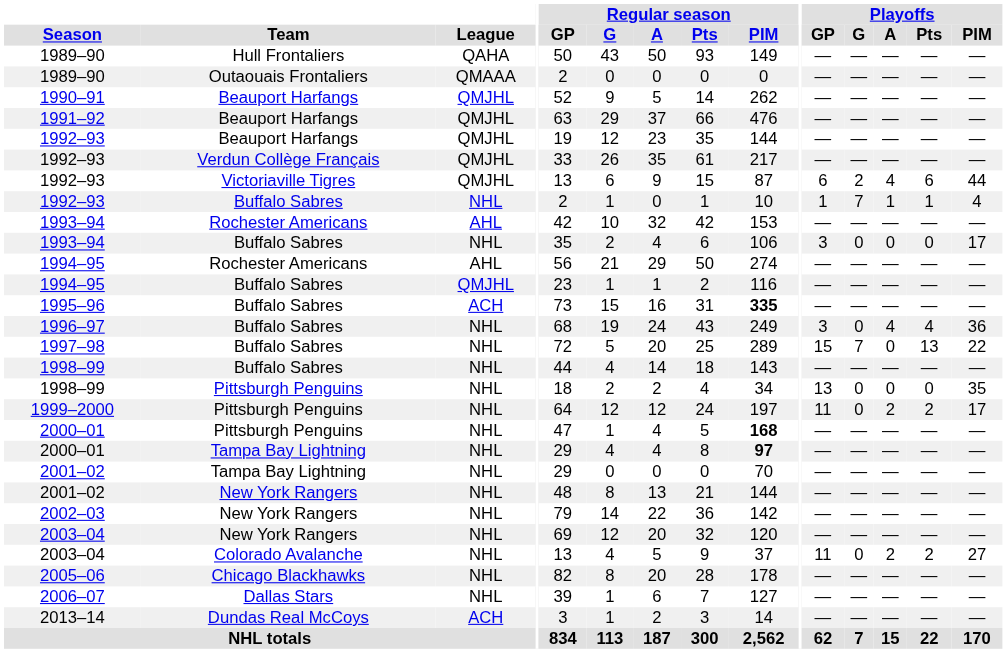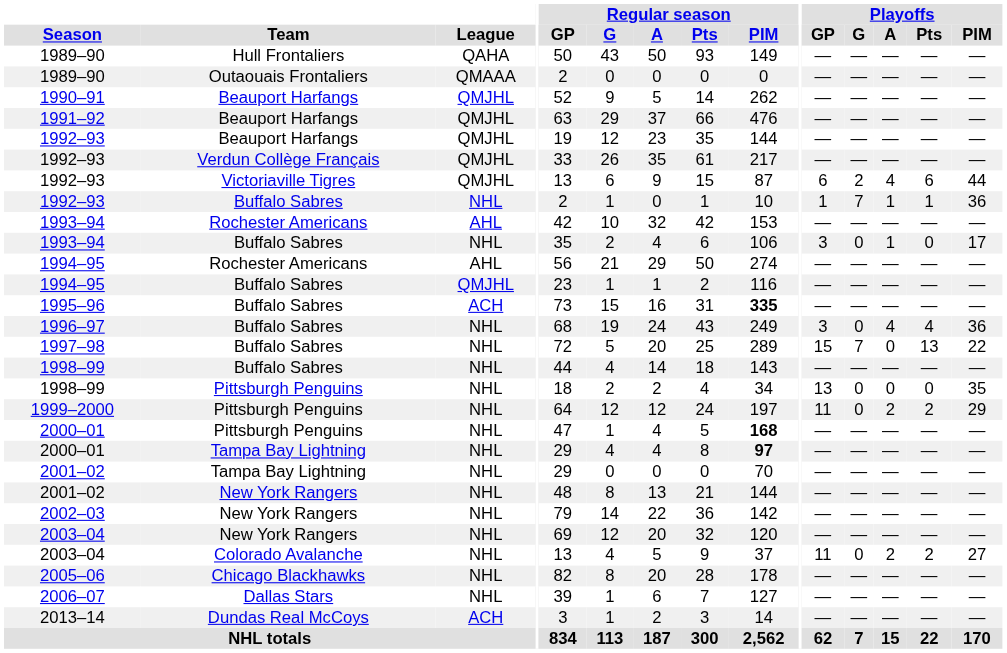 <table border="0" cellpadding="1" cellspacing="0" style="text-align:center; width:60em">
 <tr bgcolor="#e0e0e0">
 <th colspan="3"  bgcolor="#ffffff"></th>
 <th rowspan="99" bgcolor="#ffffff"></th>
 <th colspan="5"><a href='#'>Regular season</a></th>
 <th rowspan="99" bgcolor="#ffffff"></th>
 <th colspan="5"><a href='#'>Playoffs</a></th>
 </tr>
 <tr bgcolor="#e0e0e0">
 <th><a href='#'>Season</a></th>
 <th>Team</th>
 <th>League</th>
 <th>GP</th>
 <th><a href='#'>G</a></th>
 <th><a href='#'>A</a></th>
 <th><a href='#'>Pts</a></th>
 <th><a href='#'>PIM</a></th>
 <th>GP</th>
 <th>G</th>
 <th>A</th>
 <th>Pts</th>
 <th>PIM</th>
 </tr>
 <tr>
 <td>1989–90</td>
 <td>Hull Frontaliers</td>
 <td>QAHA</td>
 <td>50</td>
 <td>43</td>
 <td>50</td>
 <td>93</td>
 <td>149</td>
 <td>—</td>
 <td>—</td>
 <td>—</td>
 <td>—</td>
 <td>—</td>
 </tr>
 <tr bgcolor="#f0f0f0">
 <td>1989–90</td>
 <td>Outaouais Frontaliers</td>
 <td>QMAAA</td>
 <td>2</td>
 <td>0</td>
 <td>0</td>
 <td>0</td>
 <td>0</td>
 <td>—</td>
 <td>—</td>
 <td>—</td>
 <td>—</td>
 <td>—</td>
 </tr>
 <tr>
 <td><a href='#'>1990–91</a></td>
 <td><a href='#'>Beauport Harfangs</a></td>
 <td><a href='#'>QMJHL</a></td>
 <td>52</td>
 <td>9</td>
 <td>5</td>
 <td>14</td>
 <td>262</td>
 <td>—</td>
 <td>—</td>
 <td>—</td>
 <td>—</td>
 <td>—</td>
 </tr>
 <tr bgcolor="#f0f0f0">
 <td><a href='#'>1991–92</a></td>
 <td>Beauport Harfangs</td>
 <td>QMJHL</td>
 <td>63</td>
 <td>29</td>
 <td>37</td>
 <td>66</td>
 <td>476</td>
 <td>—</td>
 <td>—</td>
 <td>—</td>
 <td>—</td>
 <td>—</td>
 </tr>
 <tr>
 <td><a href='#'>1992–93</a></td>
 <td>Beauport Harfangs</td>
 <td>QMJHL</td>
 <td>19</td>
 <td>12</td>
 <td>23</td>
 <td>35</td>
 <td>144</td>
 <td>—</td>
 <td>—</td>
 <td>—</td>
 <td>—</td>
 <td>—</td>
 </tr>
 <tr bgcolor="#f0f0f0">
 <td>1992–93</td>
 <td><a href='#'>Verdun Collège Français</a></td>
 <td>QMJHL</td>
 <td>33</td>
 <td>26</td>
 <td>35</td>
 <td>61</td>
 <td>217</td>
 <td>—</td>
 <td>—</td>
 <td>—</td>
 <td>—</td>
 <td>—</td>
 </tr>
 <tr>
 <td>1992–93</td>
 <td><a href='#'>Victoriaville Tigres</a></td>
 <td>QMJHL</td>
 <td>13</td>
 <td>6</td>
 <td>9</td>
 <td>15</td>
 <td>87</td>
 <td>6</td>
 <td>2</td>
 <td>4</td>
 <td>6</td>
 <td>44</td>
 </tr>
 <tr bgcolor="#f0f0f0">
 <td><a href='#'>1992–93</a></td>
 <td><a href='#'>Buffalo Sabres</a></td>
 <td><a href='#'>NHL</a></td>
 <td>2</td>
 <td>1</td>
 <td>0</td>
 <td>1</td>
 <td>10</td>
 <td>1</td>
 <td>7</td>
 <td>1</td>
 <td>1</td>
-<td>4</td>
+<td>36</td>
 </tr>
 <tr>
 <td><a href='#'>1993–94</a></td>
 <td><a href='#'>Rochester Americans</a></td>
 <td><a href='#'>AHL</a></td>
 <td>42</td>
 <td>10</td>
 <td>32</td>
 <td>42</td>
 <td>153</td>
 <td>—</td>
 <td>—</td>
 <td>—</td>
 <td>—</td>
 <td>—</td>
 </tr>
 <tr bgcolor="#f0f0f0">
 <td><a href='#'>1993–94</a></td>
 <td>Buffalo Sabres</td>
 <td>NHL</td>
 <td>35</td>
 <td>2</td>
 <td>4</td>
 <td>6</td>
 <td>106</td>
 <td>3</td>
 <td>0</td>
-<td>0</td>
+<td>1</td>
 <td>0</td>
 <td>17</td>
 </tr>
 <tr>
 <td><a href='#'>1994–95</a></td>
 <td>Rochester Americans</td>
 <td>AHL</td>
 <td>56</td>
 <td>21</td>
 <td>29</td>
 <td>50</td>
 <td>274</td>
 <td>—</td>
 <td>—</td>
 <td>—</td>
 <td>—</td>
 <td>—</td>
 </tr>
 <tr bgcolor="#f0f0f0">
 <td><a href='#'>1994–95</a></td>
 <td>Buffalo Sabres</td>
 <td><a href='#'>QMJHL</a></td>
 <td>23</td>
 <td>1</td>
 <td>1</td>
 <td>2</td>
 <td>116</td>
 <td>—</td>
 <td>—</td>
 <td>—</td>
 <td>—</td>
 <td>—</td>
 </tr>
 <tr>
 <td><a href='#'>1995–96</a></td>
 <td>Buffalo Sabres</td>
 <td><a href='#'>ACH</a></td>
 <td>73</td>
 <td>15</td>
 <td>16</td>
 <td>31</td>
 <td><strong>335</strong></td>
 <td>—</td>
 <td>—</td>
 <td>—</td>
 <td>—</td>
 <td>—</td>
 </tr>
 <tr bgcolor="#f0f0f0">
 <td><a href='#'>1996–97</a></td>
 <td>Buffalo Sabres</td>
 <td>NHL</td>
 <td>68</td>
 <td>19</td>
 <td>24</td>
 <td>43</td>
 <td>249</td>
 <td>3</td>
 <td>0</td>
 <td>4</td>
 <td>4</td>
 <td>36</td>
 </tr>
 <tr>
 <td><a href='#'>1997–98</a></td>
 <td>Buffalo Sabres</td>
 <td>NHL</td>
 <td>72</td>
 <td>5</td>
 <td>20</td>
 <td>25</td>
 <td>289</td>
 <td>15</td>
 <td>7</td>
 <td>0</td>
 <td>13</td>
 <td>22</td>
 </tr>
 <tr bgcolor="#f0f0f0">
 <td><a href='#'>1998–99</a></td>
 <td>Buffalo Sabres</td>
 <td>NHL</td>
 <td>44</td>
 <td>4</td>
 <td>14</td>
 <td>18</td>
 <td>143</td>
 <td>—</td>
 <td>—</td>
 <td>—</td>
 <td>—</td>
 <td>—</td>
 </tr>
 <tr>
 <td>1998–99</td>
 <td><a href='#'>Pittsburgh Penguins</a></td>
 <td>NHL</td>
 <td>18</td>
 <td>2</td>
 <td>2</td>
 <td>4</td>
 <td>34</td>
 <td>13</td>
 <td>0</td>
 <td>0</td>
 <td>0</td>
 <td>35</td>
 </tr>
 <tr bgcolor="#f0f0f0">
 <td><a href='#'>1999–2000</a></td>
 <td>Pittsburgh Penguins</td>
 <td>NHL</td>
 <td>64</td>
 <td>12</td>
 <td>12</td>
 <td>24</td>
 <td>197</td>
 <td>11</td>
 <td>0</td>
 <td>2</td>
 <td>2</td>
-<td>17</td>
+<td>29</td>
 </tr>
 <tr>
 <td><a href='#'>2000–01</a></td>
 <td>Pittsburgh Penguins</td>
 <td>NHL</td>
 <td>47</td>
 <td>1</td>
 <td>4</td>
 <td>5</td>
 <td><strong>168</strong></td>
 <td>—</td>
 <td>—</td>
 <td>—</td>
 <td>—</td>
 <td>—</td>
 </tr>
 <tr bgcolor="#f0f0f0">
 <td>2000–01</td>
 <td><a href='#'>Tampa Bay Lightning</a></td>
 <td>NHL</td>
 <td>29</td>
 <td>4</td>
 <td>4</td>
 <td>8</td>
 <td><strong>97</strong></td>
 <td>—</td>
 <td>—</td>
 <td>—</td>
 <td>—</td>
 <td>—</td>
 </tr>
 <tr>
 <td><a href='#'>2001–02</a></td>
 <td>Tampa Bay Lightning</td>
 <td>NHL</td>
 <td>29</td>
 <td>0</td>
 <td>0</td>
 <td>0</td>
 <td>70</td>
 <td>—</td>
 <td>—</td>
 <td>—</td>
 <td>—</td>
 <td>—</td>
 </tr>
 <tr bgcolor="#f0f0f0">
 <td>2001–02</td>
 <td><a href='#'>New York Rangers</a></td>
 <td>NHL</td>
 <td>48</td>
 <td>8</td>
 <td>13</td>
 <td>21</td>
 <td>144</td>
 <td>—</td>
 <td>—</td>
 <td>—</td>
 <td>—</td>
 <td>—</td>
 </tr>
 <tr>
 <td><a href='#'>2002–03</a></td>
 <td>New York Rangers</td>
 <td>NHL</td>
 <td>79</td>
 <td>14</td>
 <td>22</td>
 <td>36</td>
 <td>142</td>
 <td>—</td>
 <td>—</td>
 <td>—</td>
 <td>—</td>
 <td>—</td>
 </tr>
 <tr bgcolor="#f0f0f0">
 <td><a href='#'>2003–04</a></td>
 <td>New York Rangers</td>
 <td>NHL</td>
 <td>69</td>
 <td>12</td>
 <td>20</td>
 <td>32</td>
 <td>120</td>
 <td>—</td>
 <td>—</td>
 <td>—</td>
 <td>—</td>
 <td>—</td>
 </tr>
 <tr>
 <td>2003–04</td>
 <td><a href='#'>Colorado Avalanche</a></td>
 <td>NHL</td>
 <td>13</td>
 <td>4</td>
 <td>5</td>
 <td>9</td>
 <td>37</td>
 <td>11</td>
 <td>0</td>
 <td>2</td>
 <td>2</td>
 <td>27</td>
 </tr>
 <tr bgcolor="#f0f0f0">
 <td><a href='#'>2005–06</a></td>
 <td><a href='#'>Chicago Blackhawks</a></td>
 <td>NHL</td>
 <td>82</td>
 <td>8</td>
 <td>20</td>
 <td>28</td>
 <td>178</td>
 <td>—</td>
 <td>—</td>
 <td>—</td>
 <td>—</td>
 <td>—</td>
 </tr>
 <tr>
 <td><a href='#'>2006–07</a></td>
 <td><a href='#'>Dallas Stars</a></td>
 <td>NHL</td>
 <td>39</td>
 <td>1</td>
 <td>6</td>
 <td>7</td>
 <td>127</td>
 <td>—</td>
 <td>—</td>
 <td>—</td>
 <td>—</td>
 <td>—</td>
 </tr>
 <tr bgcolor="#f0f0f0">
 <td>2013–14</td>
 <td><a href='#'>Dundas Real McCoys</a></td>
 <td><a href='#'>ACH</a></td>
 <td>3</td>
 <td>1</td>
 <td>2</td>
 <td>3</td>
 <td>14</td>
 <td>—</td>
 <td>—</td>
 <td>—</td>
 <td>—</td>
 <td>—</td>
 </tr>
 <tr bgcolor="#e0e0e0">
 <th colspan="3">NHL totals</th>
 <th>834</th>
 <th>113</th>
 <th>187</th>
 <th>300</th>
 <th>2,562</th>
 <th>62</th>
 <th>7</th>
 <th>15</th>
 <th>22</th>
 <th>170</th>
 </tr>
 </table>
